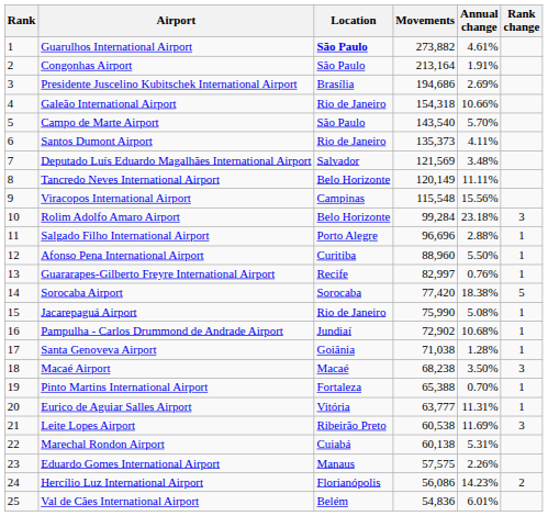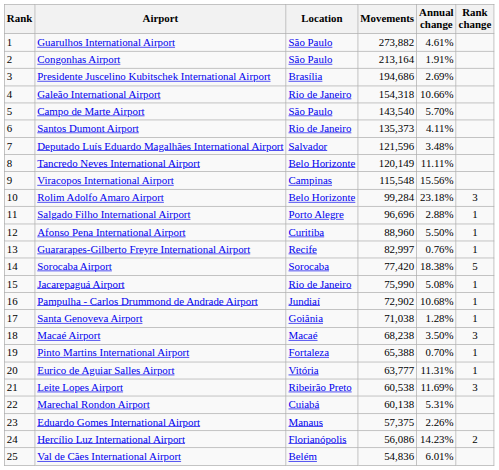 <table class="wikitable sortable">
 <tr>
 <th>Rank</th>
 <th>Airport</th>
 <th>Location</th>
 <th>Movements</th>
 <th>Annual<br>change</th>
 <th>Rank<br>change</th>
 </tr>
 <tr>
 <td>1</td>
 <td><a href='#'>Guarulhos International Airport</a></td>
-<td><strong><a href='#'>São Paulo</a></strong></td>
+<td><a href='#'>São Paulo</a></td>
 <td align="right">273,882</td>
 <td align="right">4.61%</td>
 <td style="text-align:center;"></td>
 </tr>
 <tr>
 <td>2</td>
 <td><a href='#'>Congonhas Airport</a></td>
 <td><a href='#'>São Paulo</a></td>
 <td align="right">213,164</td>
 <td align="right">1.91%</td>
 <td style="text-align:center;"></td>
 </tr>
 <tr>
 <td>3</td>
 <td><a href='#'>Presidente Juscelino Kubitschek International Airport</a></td>
 <td><a href='#'>Brasília</a></td>
 <td align="right">194,686</td>
 <td align="right">2.69%</td>
 <td style="text-align:center;"></td>
 </tr>
 <tr>
 <td>4</td>
 <td><a href='#'>Galeão International Airport</a></td>
 <td><a href='#'>Rio de Janeiro</a></td>
 <td align="right">154,318</td>
 <td align="right">10.66%</td>
 <td style="text-align:center;"></td>
 </tr>
 <tr>
 <td>5</td>
 <td><a href='#'>Campo de Marte Airport</a></td>
 <td><a href='#'>São Paulo</a></td>
 <td align="right">143,540</td>
 <td align="right">5.70%</td>
 <td style="text-align:center;"></td>
 </tr>
 <tr>
 <td>6</td>
 <td><a href='#'>Santos Dumont Airport</a></td>
 <td><a href='#'>Rio de Janeiro</a></td>
 <td align="right">135,373</td>
 <td align="right">4.11%</td>
 <td style="text-align:center;"></td>
 </tr>
 <tr>
 <td>7</td>
 <td><a href='#'>Deputado Luís Eduardo Magalhães International Airport</a></td>
 <td><a href='#'>Salvador</a></td>
-<td align="right">121,569</td>
+<td align="right">121,596</td>
 <td align="right">3.48%</td>
 <td style="text-align:center;"></td>
 </tr>
 <tr>
 <td>8</td>
 <td><a href='#'>Tancredo Neves International Airport</a></td>
 <td><a href='#'>Belo Horizonte</a></td>
 <td align="right">120,149</td>
 <td align="right">11.11%</td>
 <td style="text-align:center;"></td>
 </tr>
 <tr>
 <td>9</td>
 <td><a href='#'>Viracopos International Airport</a></td>
 <td><a href='#'>Campinas</a></td>
 <td align="right">115,548</td>
 <td align="right">15.56%</td>
 <td style="text-align:center;"></td>
 </tr>
 <tr>
 <td>10</td>
 <td><a href='#'>Rolim Adolfo Amaro Airport</a></td>
 <td><a href='#'>Belo Horizonte</a></td>
 <td align="right">99,284</td>
 <td align="right">23.18%</td>
 <td style="text-align:center;">3</td>
 </tr>
 <tr>
 <td>11</td>
 <td><a href='#'>Salgado Filho International Airport</a></td>
 <td><a href='#'>Porto Alegre</a></td>
 <td align="right">96,696</td>
 <td align="right">2.88%</td>
 <td style="text-align:center;">1</td>
 </tr>
 <tr>
 <td>12</td>
 <td><a href='#'>Afonso Pena International Airport</a></td>
 <td><a href='#'>Curitiba</a></td>
 <td align="right">88,960</td>
 <td align="right">5.50%</td>
 <td style="text-align:center;">1</td>
 </tr>
 <tr>
 <td>13</td>
 <td><a href='#'>Guararapes-Gilberto Freyre International Airport</a></td>
 <td><a href='#'>Recife</a></td>
 <td align="right">82,997</td>
 <td align="right">0.76%</td>
 <td style="text-align:center;">1</td>
 </tr>
 <tr>
 <td>14</td>
 <td><a href='#'>Sorocaba Airport</a></td>
 <td><a href='#'>Sorocaba</a></td>
 <td align="right">77,420</td>
 <td align="right">18.38%</td>
 <td style="text-align:center;">5</td>
 </tr>
 <tr>
 <td>15</td>
 <td><a href='#'>Jacarepaguá Airport</a></td>
 <td><a href='#'>Rio de Janeiro</a></td>
 <td align="right">75,990</td>
 <td align="right">5.08%</td>
 <td style="text-align:center;">1</td>
 </tr>
 <tr>
 <td>16</td>
 <td><a href='#'>Pampulha - Carlos Drummond de Andrade Airport</a></td>
 <td><a href='#'>Jundiaí</a></td>
 <td align="right">72,902</td>
 <td align="right">10.68%</td>
 <td style="text-align:center;">1</td>
 </tr>
 <tr>
 <td>17</td>
 <td><a href='#'>Santa Genoveva Airport</a></td>
 <td><a href='#'>Goiânia</a></td>
 <td align="right">71,038</td>
 <td align="right">1.28%</td>
 <td style="text-align:center;">1</td>
 </tr>
 <tr>
 <td>18</td>
 <td><a href='#'>Macaé Airport</a></td>
 <td><a href='#'>Macaé</a></td>
 <td align="right">68,238</td>
 <td align="right">3.50%</td>
 <td style="text-align:center;">3</td>
 </tr>
 <tr>
 <td>19</td>
 <td><a href='#'>Pinto Martins International Airport</a></td>
 <td><a href='#'>Fortaleza</a></td>
 <td align="right">65,388</td>
 <td align="right">0.70%</td>
 <td style="text-align:center;">1</td>
 </tr>
 <tr>
 <td>20</td>
 <td><a href='#'>Eurico de Aguiar Salles Airport</a></td>
 <td><a href='#'>Vitória</a></td>
 <td align="right">63,777</td>
 <td align="right">11.31%</td>
 <td style="text-align:center;">1</td>
 </tr>
 <tr>
 <td>21</td>
 <td><a href='#'>Leite Lopes Airport</a></td>
 <td><a href='#'>Ribeirão Preto</a></td>
 <td align="right">60,538</td>
 <td align="right">11.69%</td>
 <td style="text-align:center;">3</td>
 </tr>
 <tr>
 <td>22</td>
 <td><a href='#'>Marechal Rondon Airport</a></td>
 <td><a href='#'>Cuiabá</a></td>
 <td align="right">60,138</td>
 <td align="right">5.31%</td>
 <td style="text-align:center;"></td>
 </tr>
 <tr>
 <td>23</td>
 <td><a href='#'>Eduardo Gomes International Airport</a></td>
 <td><a href='#'>Manaus</a></td>
-<td align="right">57,575</td>
+<td align="right">57,375</td>
 <td align="right">2.26%</td>
 <td style="text-align:center;"></td>
 </tr>
 <tr>
 <td>24</td>
 <td><a href='#'>Hercílio Luz International Airport</a></td>
 <td><a href='#'>Florianópolis</a></td>
 <td align="right">56,086</td>
 <td align="right">14.23%</td>
 <td style="text-align:center;">2</td>
 </tr>
 <tr>
 <td>25</td>
 <td><a href='#'>Val de Cães International Airport</a></td>
 <td><a href='#'>Belém</a></td>
 <td align="right">54,836</td>
 <td align="right">6.01%</td>
 <td style="text-align:center;"></td>
 </tr>
 </table>
